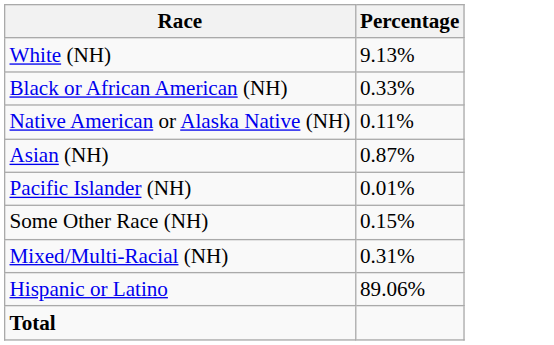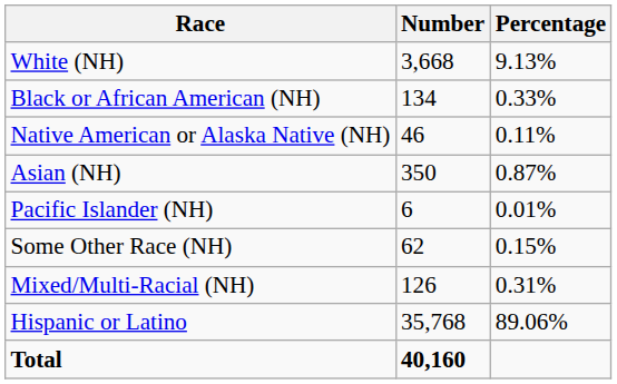 <table class="wikitable">
 <tr>
 <th>Race</th>
+<th>Number</th>
 <th>Percentage</th>
 </tr>
 <tr>
 <td><a href='#'>White</a> (NH)</td>
+<td>3,668</td>
 <td>9.13%</td>
 </tr>
 <tr>
 <td><a href='#'>Black or African American</a> (NH)</td>
+<td>134</td>
 <td>0.33%</td>
 </tr>
 <tr>
 <td><a href='#'>Native American</a> or <a href='#'>Alaska Native</a> (NH)</td>
+<td>46</td>
 <td>0.11%</td>
 </tr>
 <tr>
 <td><a href='#'>Asian</a> (NH)</td>
+<td>350</td>
 <td>0.87%</td>
 </tr>
 <tr>
 <td><a href='#'>Pacific Islander</a> (NH)</td>
+<td>6</td>
 <td>0.01%</td>
 </tr>
 <tr>
 <td>Some Other Race (NH)</td>
+<td>62</td>
 <td>0.15%</td>
 </tr>
 <tr>
 <td><a href='#'>Mixed/Multi-Racial</a> (NH)</td>
+<td>126</td>
 <td>0.31%</td>
 </tr>
 <tr>
 <td><a href='#'>Hispanic or Latino</a></td>
+<td>35,768</td>
 <td>89.06%</td>
 </tr>
 <tr>
 <td><strong>Total</strong></td>
+<td><strong>40,160</strong></td>
 <td></td>
 </tr>
 </table>
